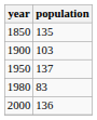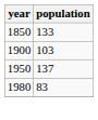 <table class="wikitable">
 <tr>
 <th>year</th>
 <th>population</th>
 </tr>
 <tr>
 <td>1850</td>
-<td>135</td>
+<td>133</td>
 </tr>
 <tr>
 <td>1900</td>
 <td>103</td>
 </tr>
 <tr>
 <td>1950</td>
 <td>137</td>
 </tr>
 <tr>
 <td>1980</td>
 <td>83</td>
 </tr>
 <tr>
-<td>2000</td>
-<td>136</td>
-</tr>
-<tr>
 </tr>
 </table>
